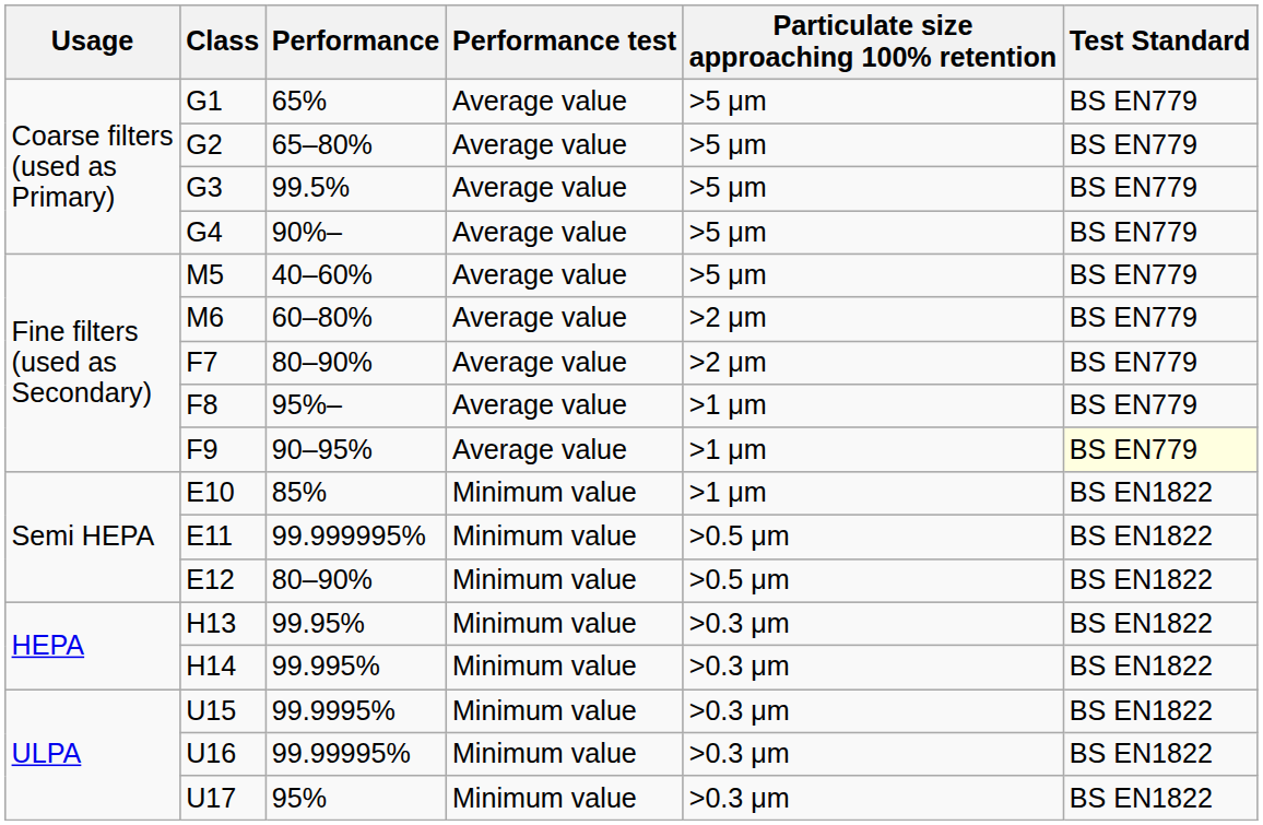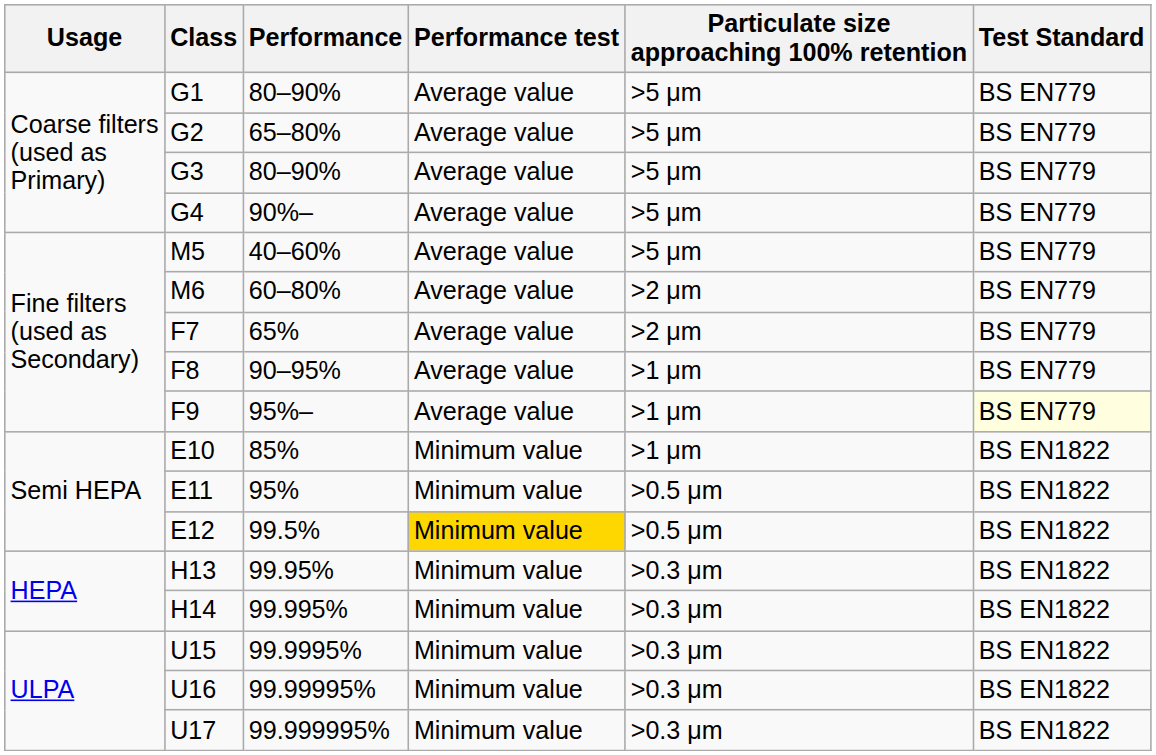 <table class="wikitable">
 <tr>
 <th>Usage</th>
 <th>Class</th>
 <th>Performance</th>
 <th>Performance test</th>
 <th>Particulate size <br>approaching 100% retention</th>
 <th>Test Standard</th>
 </tr>
 <tr>
 <td rowspan="4">Coarse filters<br>(used as<br>Primary)</td>
 <td>G1</td>
-<td>65%</td>
+<td>80–90%</td>
 <td>Average value</td>
 <td>>5 μm</td>
 <td>BS EN779</td>
 </tr>
 <tr>
 <td>G2</td>
 <td>65–80%</td>
 <td>Average value</td>
 <td>>5 μm</td>
 <td>BS EN779</td>
 </tr>
 <tr>
 <td>G3</td>
-<td>99.5%</td>
+<td>80–90%</td>
 <td>Average value</td>
 <td>>5 μm</td>
 <td>BS EN779</td>
 </tr>
 <tr>
 <td>G4</td>
 <td>90%–</td>
 <td>Average value</td>
 <td>>5 μm</td>
 <td>BS EN779</td>
 </tr>
 <tr>
 <td rowspan="5">Fine filters<br>(used as<br>Secondary)</td>
 <td>M5</td>
 <td>40–60%</td>
 <td>Average value</td>
 <td>>5 μm</td>
 <td>BS EN779</td>
 </tr>
 <tr>
 <td>M6</td>
 <td>60–80%</td>
 <td>Average value</td>
 <td>>2 μm</td>
 <td>BS EN779</td>
 </tr>
 <tr>
 <td>F7</td>
-<td>80–90%</td>
+<td>65%</td>
 <td>Average value</td>
 <td>>2 μm</td>
 <td>BS EN779</td>
 </tr>
 <tr>
 <td>F8</td>
-<td>95%–</td>
+<td>90–95%</td>
 <td>Average value</td>
 <td>>1 μm</td>
 <td>BS EN779</td>
 </tr>
 <tr>
 <td>F9</td>
-<td>90–95%</td>
+<td>95%–</td>
 <td>Average value</td>
 <td>>1 μm</td>
 <td style="background: lightyellow;">BS EN779</td>
 </tr>
 <tr>
 <td rowspan="3">Semi HEPA</td>
 <td>E10</td>
 <td>85%</td>
 <td>Minimum value</td>
 <td>>1 μm</td>
 <td>BS EN1822</td>
 </tr>
 <tr>
 <td>E11</td>
-<td>99.999995%</td>
+<td>95%</td>
 <td>Minimum value</td>
 <td>>0.5 μm</td>
 <td>BS EN1822</td>
 </tr>
 <tr>
 <td>E12</td>
-<td>80–90%</td>
-<td>Minimum value</td>
+<td>99.5%</td>
+<td style="background: gold;">Minimum value</td>
 <td>>0.5 μm</td>
 <td>BS EN1822</td>
 </tr>
 <tr>
 <td rowspan="2"><a href='#'>HEPA</a></td>
 <td>H13</td>
 <td>99.95%</td>
 <td>Minimum value</td>
 <td>>0.3 μm</td>
 <td>BS EN1822</td>
 </tr>
 <tr>
 <td>H14</td>
 <td>99.995%</td>
 <td>Minimum value</td>
 <td>>0.3 μm</td>
 <td>BS EN1822</td>
 </tr>
 <tr>
 <td rowspan="3"><a href='#'>ULPA</a></td>
 <td>U15</td>
 <td>99.9995%</td>
 <td>Minimum value</td>
 <td>>0.3 μm</td>
 <td>BS EN1822</td>
 </tr>
 <tr>
 <td>U16</td>
 <td>99.99995%</td>
 <td>Minimum value</td>
 <td>>0.3 μm</td>
 <td>BS EN1822</td>
 </tr>
 <tr>
 <td>U17</td>
-<td>95%</td>
+<td>99.999995%</td>
 <td>Minimum value</td>
 <td>>0.3 μm</td>
 <td>BS EN1822</td>
 </tr>
 </table>
